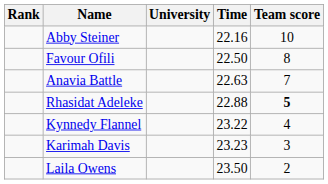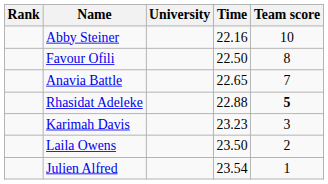 <table class="wikitable sortable" style="text-align:center">
 <tr>
 <th>Rank</th>
 <th>Name</th>
 <th>University</th>
 <th>Time</th>
 <th>Team score</th>
 </tr>
 <tr>
 <td></td>
 <td align=left><a href='#'>Abby Steiner</a></td>
 <td></td>
 <td>22.16</td>
 <td>10</td>
 </tr>
 <tr>
 <td></td>
 <td align=left><a href='#'>Favour Ofili</a></td>
 <td></td>
 <td>22.50</td>
 <td>8</td>
 </tr>
 <tr>
 <td></td>
 <td align=left><a href='#'>Anavia Battle</a></td>
 <td></td>
-<td>22.63</td>
+<td>22.65</td>
 <td>7</td>
 </tr>
 <tr>
 <td></td>
 <td align=left><a href='#'>Rhasidat Adeleke</a></td>
 <td></td>
 <td>22.88</td>
 <td><strong>5</strong></td>
-</tr>
-<tr>
-<td></td>
-<td align=left><a href='#'>Kynnedy Flannel</a></td>
-<td></td>
-<td>23.22</td>
-<td>4</td>
 </tr>
 <tr>
 <td></td>
 <td align=left><a href='#'>Karimah Davis</a></td>
 <td></td>
 <td>23.23</td>
 <td>3</td>
 </tr>
 <tr>
 <td></td>
 <td align=left><a href='#'>Laila Owens</a></td>
 <td></td>
 <td>23.50</td>
 <td>2</td>
 </tr>
+<tr>
+<td></td>
+<td align=left><a href='#'>Julien Alfred</a></td>
+<td></td>
+<td>23.54</td>
+<td>1</td>
+</tr>
 </table>
